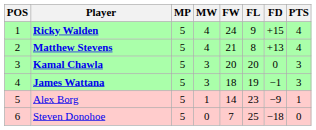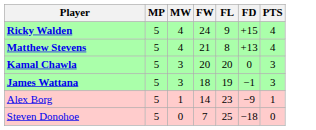 <table class="wikitable" style="text-align: center;">
 <tr>
-<th width=25>POS</th>
 <th width=200>Player</th>
 <th width=25>MP</th>
 <th width=25>MW</th>
 <th width=25>FW</th>
 <th width=25>FL</th>
 <th width=25>FD</th>
 <th width=25>PTS</th>
 </tr>
 <tr style="background:#aaffaa;">
-<td>1</td>
 <td style="text-align:left;"> <strong><a href='#'>Ricky Walden</a></strong></td>
 <td>5</td>
 <td>4</td>
 <td>24</td>
 <td>9</td>
 <td>+15</td>
 <td>4</td>
 </tr>
 <tr style="background:#aaffaa;">
-<td>2</td>
 <td style="text-align:left;"> <strong><a href='#'>Matthew Stevens</a></strong></td>
 <td>5</td>
 <td>4</td>
 <td>21</td>
 <td>8</td>
 <td>+13</td>
 <td>4</td>
 </tr>
 <tr style="background:#aaffaa;">
-<td>3</td>
 <td style="text-align:left;"> <strong><a href='#'>Kamal Chawla</a></strong></td>
 <td>5</td>
 <td>3</td>
 <td>20</td>
 <td>20</td>
 <td>0</td>
 <td>3</td>
 </tr>
 <tr style="background:#aaffaa;">
-<td>4</td>
 <td style="text-align:left;"> <strong><a href='#'>James Wattana</a></strong></td>
 <td>5</td>
 <td>3</td>
 <td>18</td>
 <td>19</td>
 <td>−1</td>
 <td>3</td>
 </tr>
 <tr style="background:#fcc;">
-<td>5</td>
 <td style="text-align:left;"> <a href='#'>Alex Borg</a></td>
 <td>5</td>
 <td>1</td>
 <td>14</td>
 <td>23</td>
 <td>−9</td>
 <td>1</td>
 </tr>
 <tr style="background:#fcc;">
-<td>6</td>
 <td style="text-align:left;"> <a href='#'>Steven Donohoe</a></td>
 <td>5</td>
 <td>0</td>
 <td>7</td>
 <td>25</td>
 <td>−18</td>
 <td>0</td>
 </tr>
 </table>
